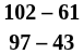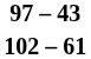 <table style="text-align:center">
 <tr>
 <th width=200></th>
 <th width=100></th>
 <th width=200></th>
 </tr>
 <tr>
 <td align=right><strong></strong></td>
-<td><strong>102 – 61</strong></td>
+<td><strong>97 – 43</strong></td>
 <td align=left></td>
 </tr>
 <tr>
 <td align=right><strong></strong></td>
-<td><strong>97 – 43</strong></td>
+<td><strong>102 – 61</strong></td>
 <td align=left></td>
 </tr>
 </table>
